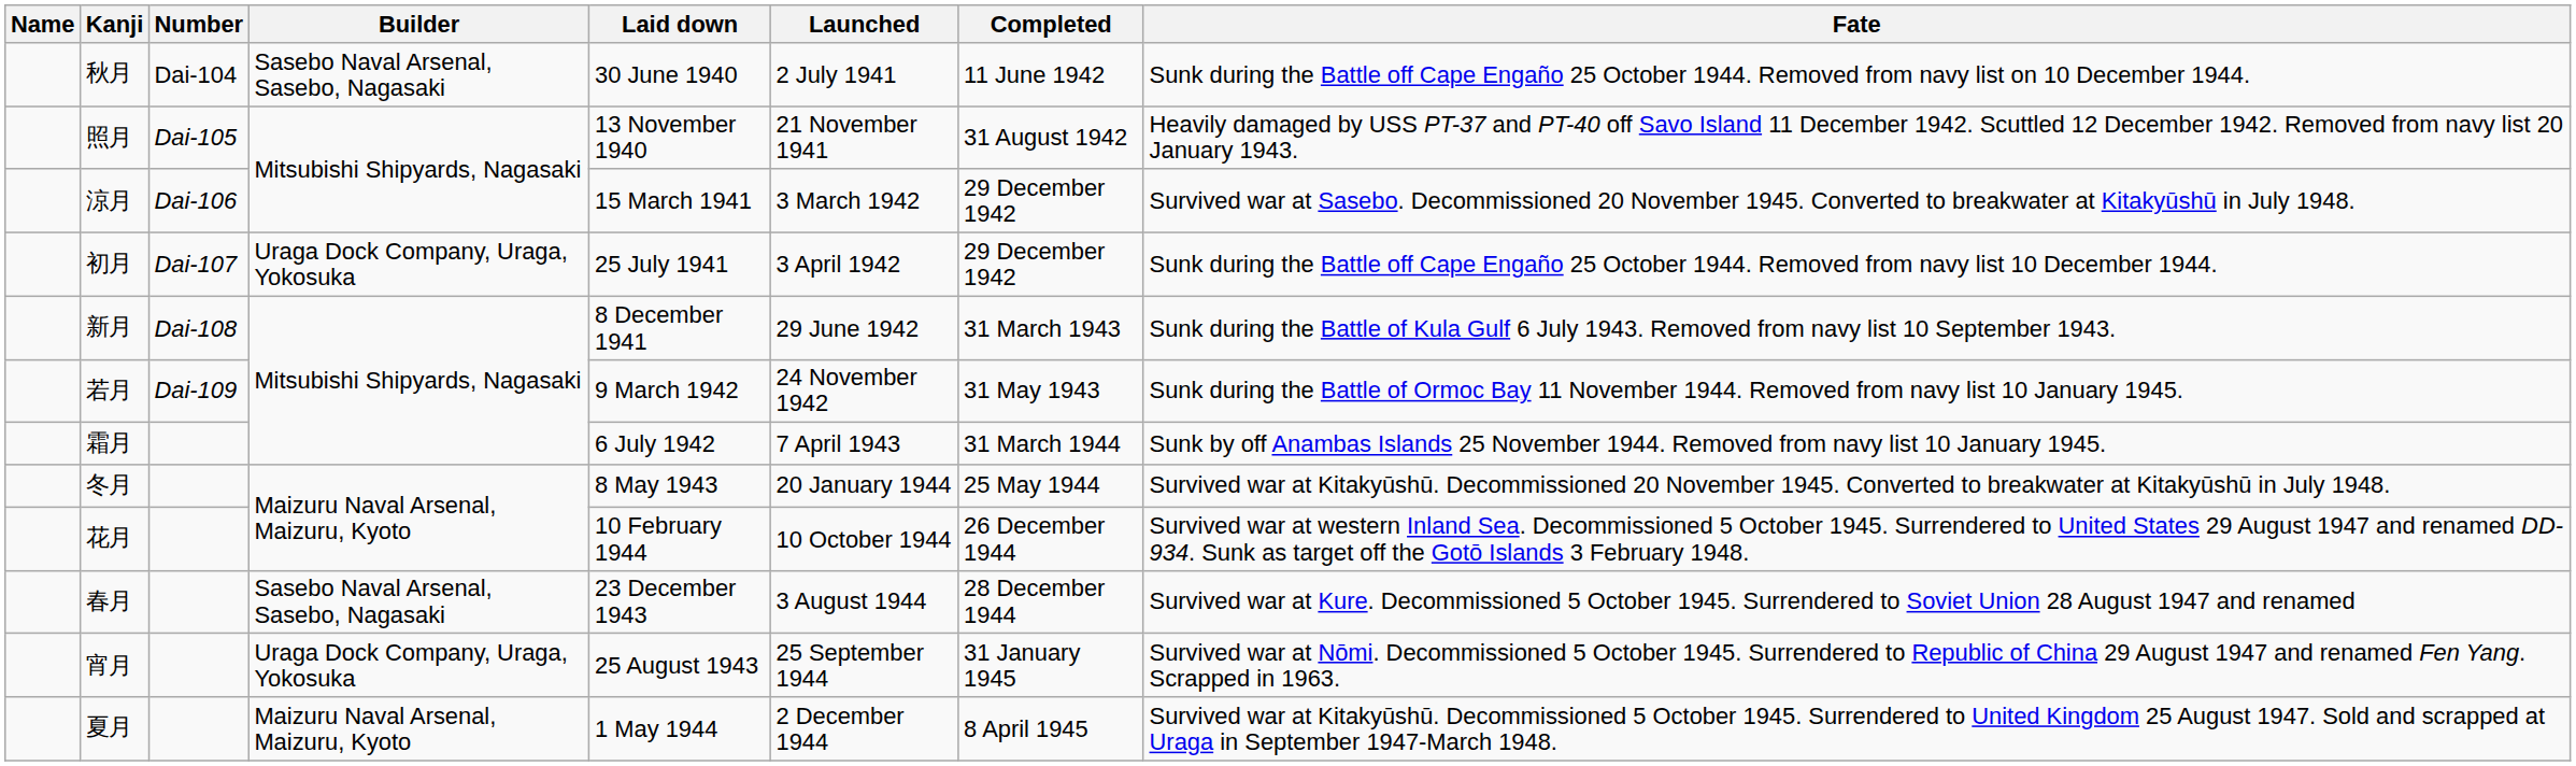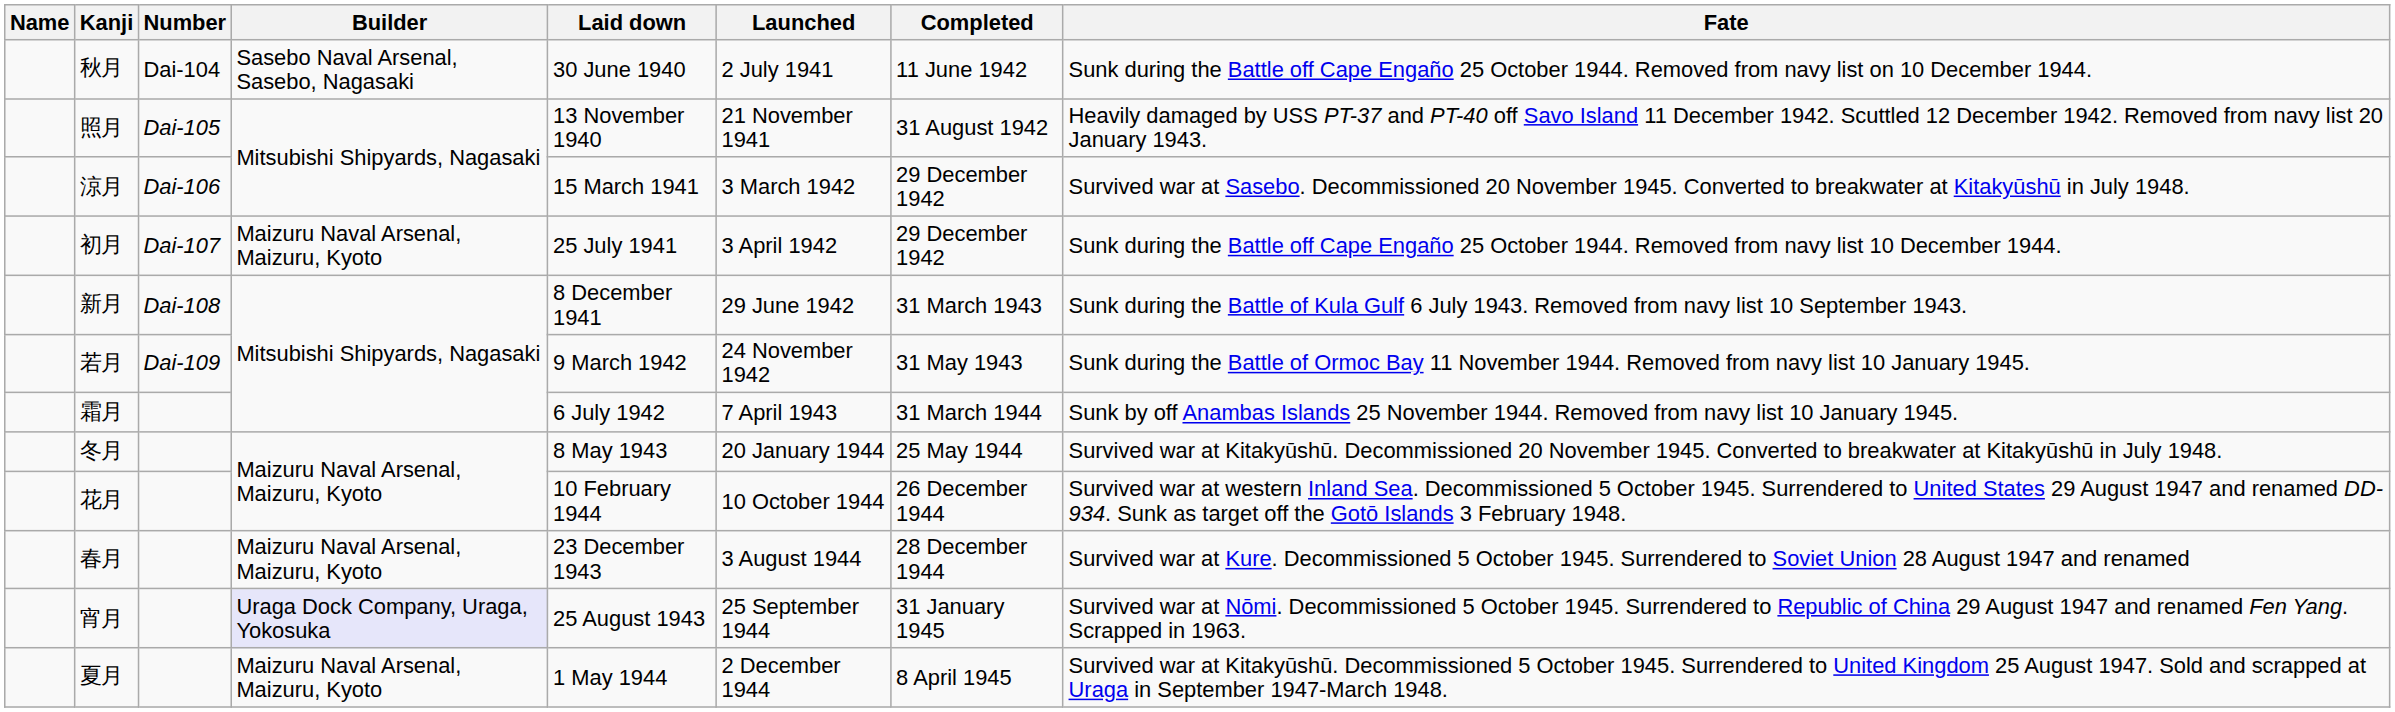 <table class="wikitable" style="font-size:90%;">
 <tr>
 <th>Name</th>
 <th>Kanji</th>
 <th>Number</th>
 <th>Builder</th>
 <th>Laid down</th>
 <th>Launched</th>
 <th>Completed</th>
 <th>Fate</th>
 </tr>
 <tr>
 <td></td>
 <td>秋月</td>
 <td>Dai-104</td>
 <td>Sasebo Naval Arsenal, Sasebo, Nagasaki</td>
 <td>30 June 1940</td>
 <td>2 July 1941</td>
 <td>11 June 1942</td>
 <td>Sunk during the <a href='#'>Battle off Cape Engaño</a> 25 October 1944. Removed from navy list on 10 December 1944.</td>
 </tr>
 <tr>
 <td></td>
 <td>照月</td>
 <td><em>Dai-105</em></td>
 <td rowspan=2>Mitsubishi Shipyards, Nagasaki</td>
 <td>13 November 1940</td>
 <td>21 November 1941</td>
 <td>31 August 1942</td>
 <td>Heavily damaged by USS <em>PT-37</em> and <em>PT-40</em> off <a href='#'>Savo Island</a> 11 December 1942. Scuttled 12 December 1942. Removed from navy list 20 January 1943.</td>
 </tr>
 <tr>
 <td></td>
 <td>涼月</td>
 <td><em>Dai-106</em></td>
 <td>15 March 1941</td>
 <td>3 March 1942</td>
 <td>29 December 1942</td>
 <td data-sort-value="20 November 1945">Survived war at <a href='#'>Sasebo</a>. Decommissioned 20 November 1945. Converted to breakwater at <a href='#'>Kitakyūshū</a> in July 1948.</td>
 </tr>
 <tr>
 <td></td>
 <td>初月</td>
 <td><em>Dai-107</em></td>
-<td>Uraga Dock Company, Uraga, Yokosuka</td>
+<td>Maizuru Naval Arsenal, Maizuru, Kyoto</td>
 <td>25 July 1941</td>
 <td>3 April 1942</td>
 <td>29 December 1942</td>
 <td>Sunk during the <a href='#'>Battle off Cape Engaño</a> 25 October 1944. Removed from navy list 10 December 1944.</td>
 </tr>
 <tr>
 <td></td>
 <td>新月</td>
 <td><em>Dai-108</em></td>
 <td rowspan=3>Mitsubishi Shipyards, Nagasaki</td>
 <td>8 December 1941</td>
 <td>29 June 1942</td>
 <td>31 March 1943</td>
 <td>Sunk during the <a href='#'>Battle of Kula Gulf</a> 6 July 1943. Removed from navy list 10 September 1943.</td>
 </tr>
 <tr>
 <td></td>
 <td>若月</td>
 <td><em>Dai-109</em></td>
 <td>9 March 1942</td>
 <td>24 November 1942</td>
 <td>31 May 1943</td>
 <td>Sunk during the <a href='#'>Battle of Ormoc Bay</a> 11 November 1944. Removed from navy list 10 January 1945.</td>
 </tr>
 <tr>
 <td></td>
 <td>霜月</td>
 <td></td>
 <td>6 July 1942</td>
 <td>7 April 1943</td>
 <td>31 March 1944</td>
 <td>Sunk by  off <a href='#'>Anambas Islands</a> 25 November 1944. Removed from navy list 10 January 1945.</td>
 </tr>
 <tr>
 <td></td>
 <td>冬月</td>
 <td></td>
 <td rowspan=2>Maizuru Naval Arsenal, Maizuru, Kyoto</td>
 <td>8 May 1943</td>
 <td>20 January 1944</td>
 <td>25 May 1944</td>
 <td>Survived war at Kitakyūshū. Decommissioned 20 November 1945. Converted to breakwater at Kitakyūshū in July 1948.</td>
 </tr>
 <tr>
 <td></td>
 <td>花月</td>
 <td></td>
 <td>10 February 1944</td>
 <td>10 October 1944</td>
 <td>26 December 1944</td>
 <td>Survived war at western <a href='#'>Inland Sea</a>. Decommissioned 5 October 1945. Surrendered to <a href='#'>United States</a> 29 August 1947 and renamed <em>DD-934</em>. Sunk as target off the <a href='#'>Gotō Islands</a> 3 February 1948.</td>
 </tr>
 <tr>
 <td></td>
 <td>春月</td>
 <td></td>
-<td>Sasebo Naval Arsenal, Sasebo, Nagasaki</td>
+<td>Maizuru Naval Arsenal, Maizuru, Kyoto</td>
 <td>23 December 1943</td>
 <td>3 August 1944</td>
 <td>28 December 1944</td>
 <td>Survived war at <a href='#'>Kure</a>. Decommissioned 5 October 1945. Surrendered to <a href='#'>Soviet Union</a> 28 August 1947 and renamed </td>
 </tr>
 <tr>
 <td></td>
 <td>宵月</td>
 <td></td>
-<td>Uraga Dock Company, Uraga, Yokosuka</td>
+<td style="background: lavender;">Uraga Dock Company, Uraga, Yokosuka</td>
 <td>25 August 1943</td>
 <td>25 September 1944</td>
 <td>31 January 1945</td>
 <td>Survived war at <a href='#'>Nōmi</a>. Decommissioned 5 October 1945. Surrendered to <a href='#'>Republic of China</a> 29 August 1947 and renamed <em>Fen Yang</em>. Scrapped in 1963.</td>
 </tr>
 <tr>
 <td></td>
 <td>夏月</td>
 <td></td>
 <td>Maizuru Naval Arsenal, Maizuru, Kyoto</td>
 <td>1 May 1944</td>
 <td>2 December 1944</td>
 <td>8 April 1945</td>
 <td>Survived war at Kitakyūshū. Decommissioned 5 October 1945. Surrendered to <a href='#'>United Kingdom</a> 25 August 1947. Sold and scrapped at <a href='#'>Uraga</a> in September 1947-March 1948.</td>
 </tr>
 </table>
